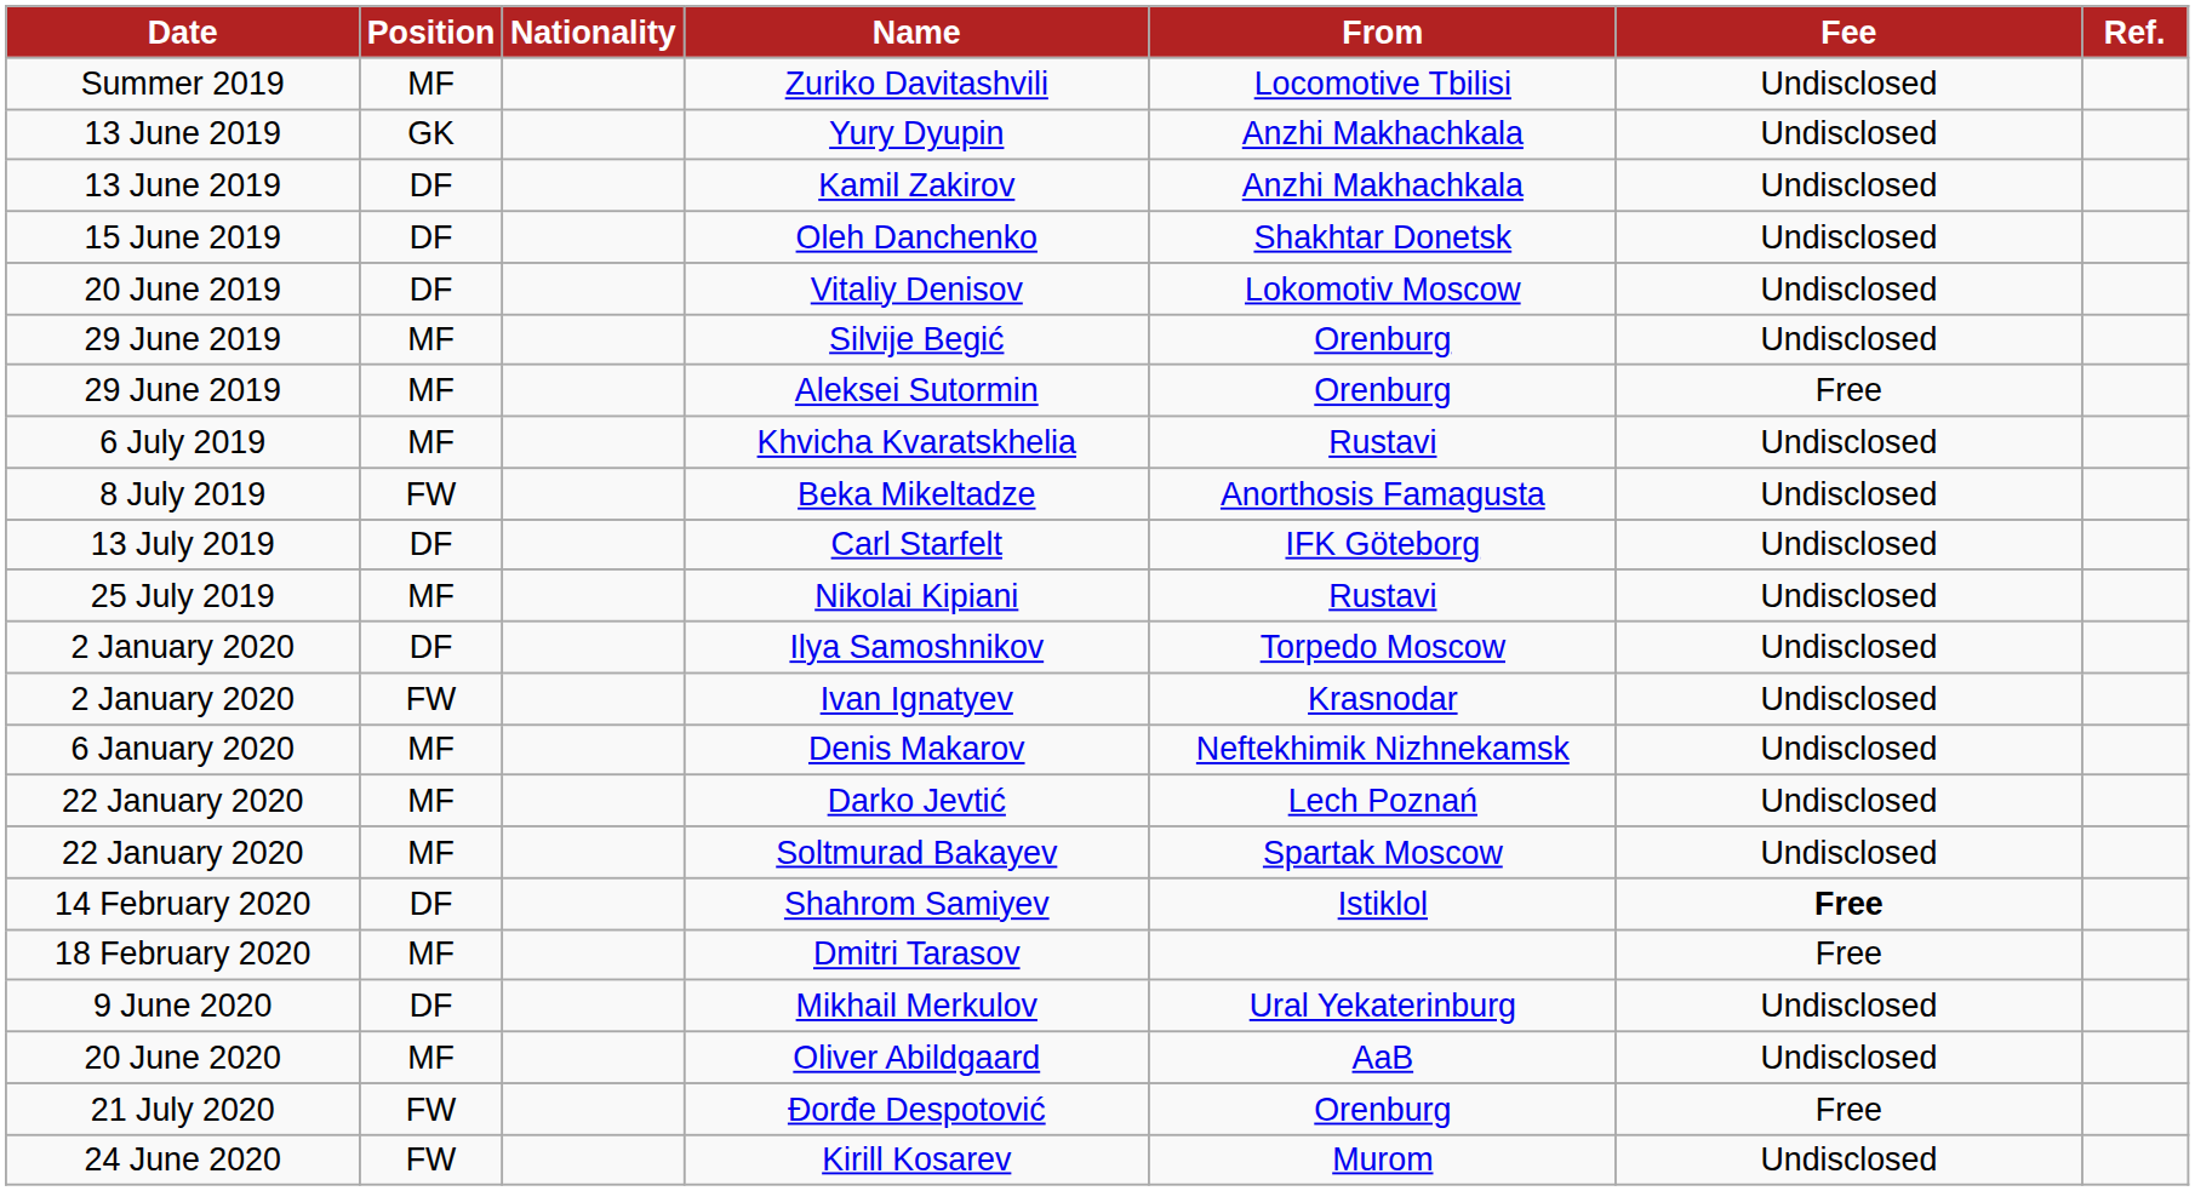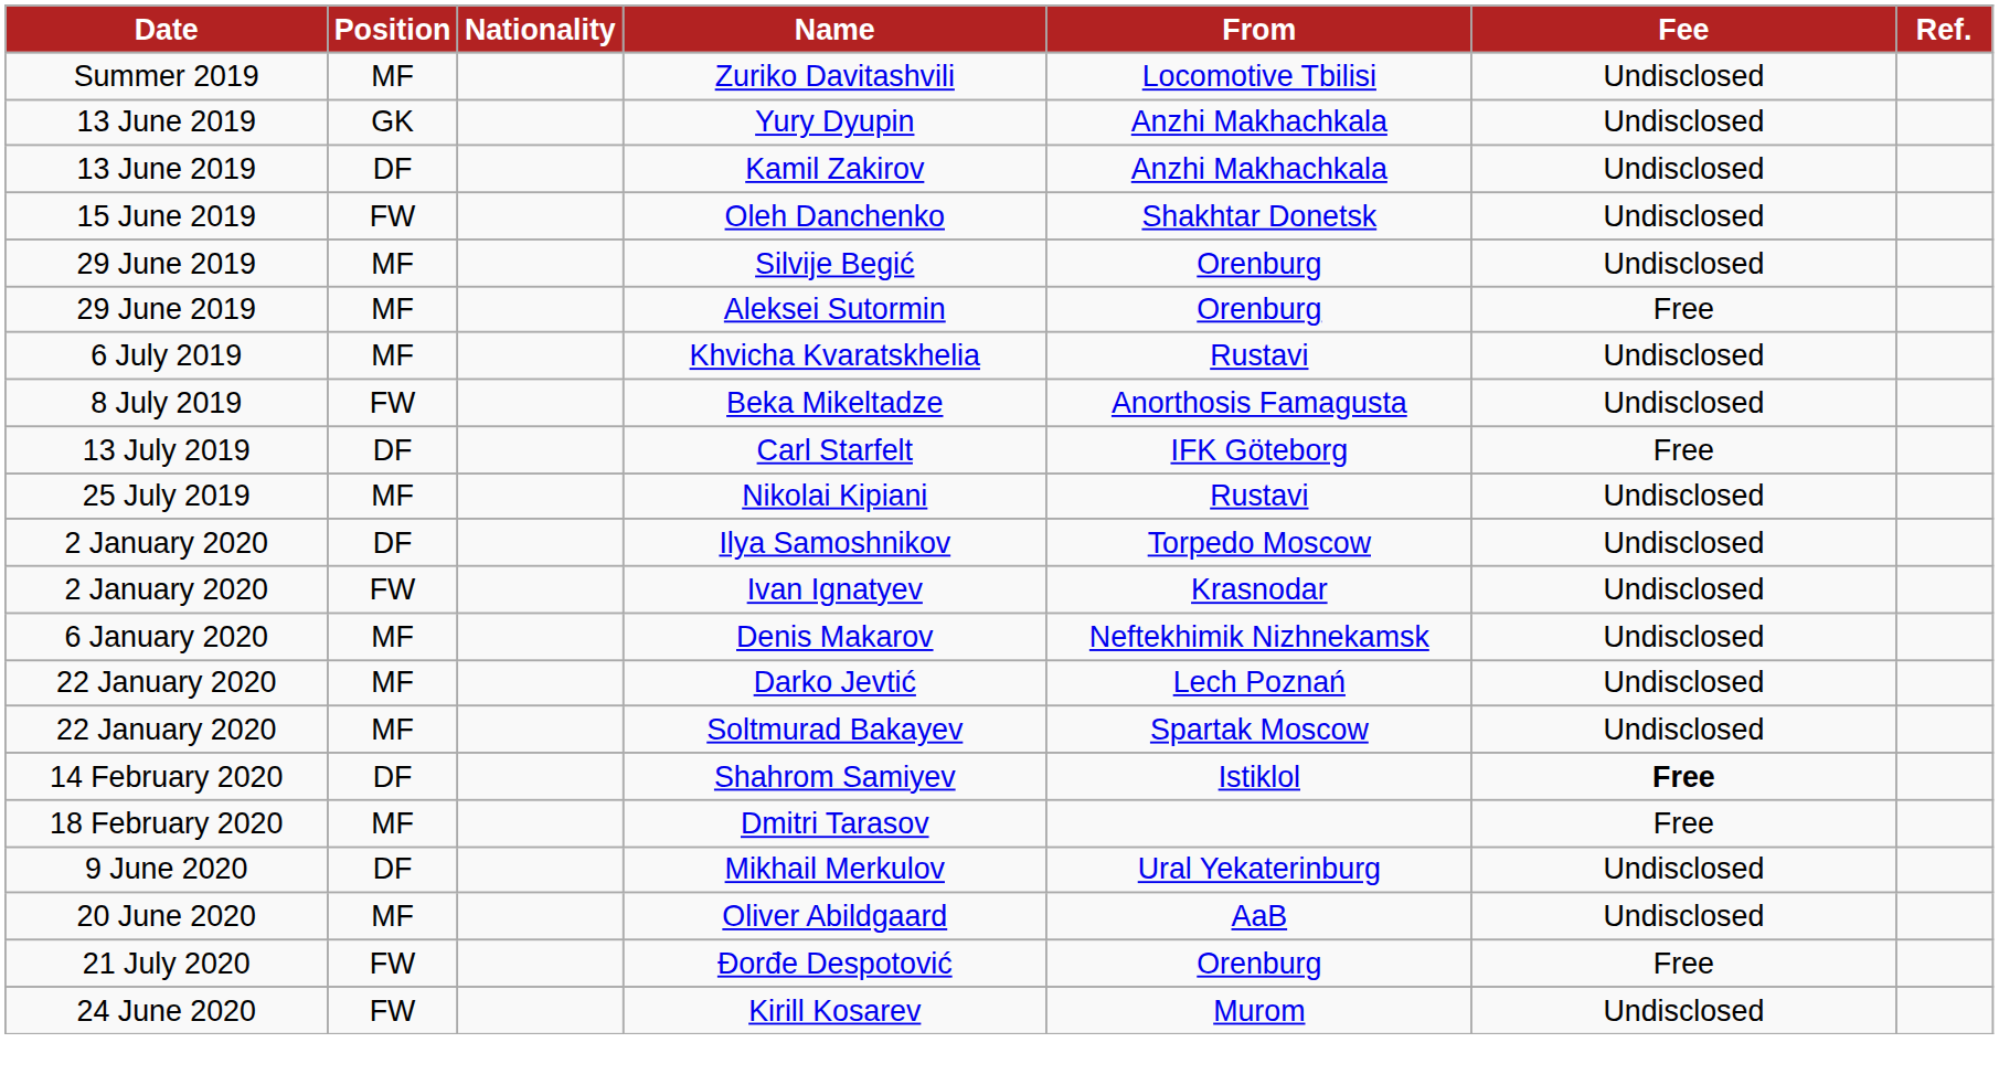 <table class="wikitable"  style="text-align:center; font-size:90%; ">
 <tr>
 <th style="background:#B22222; color:white; width:150px;">Date</th>
 <th style="background:#B22222; color:white; width:50px;">Position</th>
 <th style="background:#B22222; color:white; width:50px;">Nationality</th>
 <th style="background:#B22222; color:white; width:200px;">Name</th>
 <th style="background:#B22222; color:white; width:200px;">From</th>
 <th style="background:#B22222; color:white; width:200px;">Fee</th>
 <th style="background:#B22222; color:white; width:40px;">Ref.</th>
 </tr>
 <tr>
 <td>Summer 2019</td>
 <td>MF</td>
 <td></td>
 <td><a href='#'>Zuriko Davitashvili</a></td>
 <td><a href='#'>Locomotive Tbilisi</a></td>
 <td>Undisclosed</td>
 <td></td>
 </tr>
 <tr>
 <td>13 June 2019</td>
 <td>GK</td>
 <td></td>
 <td><a href='#'>Yury Dyupin</a></td>
 <td><a href='#'>Anzhi Makhachkala</a></td>
 <td>Undisclosed</td>
 <td></td>
 </tr>
 <tr>
 <td>13 June 2019</td>
 <td>DF</td>
 <td></td>
 <td><a href='#'>Kamil Zakirov</a></td>
 <td><a href='#'>Anzhi Makhachkala</a></td>
 <td>Undisclosed</td>
 <td></td>
 </tr>
 <tr>
 <td>15 June 2019</td>
-<td>DF</td>
+<td>FW</td>
 <td></td>
 <td><a href='#'>Oleh Danchenko</a></td>
 <td><a href='#'>Shakhtar Donetsk</a></td>
-<td>Undisclosed</td>
-<td></td>
-</tr>
-<tr>
-<td>20 June 2019</td>
-<td>DF</td>
-<td></td>
-<td><a href='#'>Vitaliy Denisov</a></td>
-<td><a href='#'>Lokomotiv Moscow</a></td>
 <td>Undisclosed</td>
 <td></td>
 </tr>
 <tr>
 <td>29 June 2019</td>
 <td>MF</td>
 <td></td>
 <td><a href='#'>Silvije Begić</a></td>
 <td><a href='#'>Orenburg</a></td>
 <td>Undisclosed</td>
 <td></td>
 </tr>
 <tr>
 <td>29 June 2019</td>
 <td>MF</td>
 <td></td>
 <td><a href='#'>Aleksei Sutormin</a></td>
 <td><a href='#'>Orenburg</a></td>
 <td>Free</td>
 <td></td>
 </tr>
 <tr>
 <td>6 July 2019</td>
 <td>MF</td>
 <td></td>
 <td><a href='#'>Khvicha Kvaratskhelia</a></td>
 <td><a href='#'>Rustavi</a></td>
 <td>Undisclosed</td>
 <td></td>
 </tr>
 <tr>
 <td>8 July 2019</td>
 <td>FW</td>
 <td></td>
 <td><a href='#'>Beka Mikeltadze</a></td>
 <td><a href='#'>Anorthosis Famagusta</a></td>
 <td>Undisclosed</td>
 <td></td>
 </tr>
 <tr>
 <td>13 July 2019</td>
 <td>DF</td>
 <td></td>
 <td><a href='#'>Carl Starfelt</a></td>
 <td><a href='#'>IFK Göteborg</a></td>
-<td>Undisclosed</td>
+<td>Free</td>
 <td></td>
 </tr>
 <tr>
 <td>25 July 2019</td>
 <td>MF</td>
 <td></td>
 <td><a href='#'>Nikolai Kipiani</a></td>
 <td><a href='#'>Rustavi</a></td>
 <td>Undisclosed</td>
 <td></td>
 </tr>
 <tr>
 <td>2 January 2020</td>
 <td>DF</td>
 <td></td>
 <td><a href='#'>Ilya Samoshnikov</a></td>
 <td><a href='#'>Torpedo Moscow</a></td>
 <td>Undisclosed</td>
 <td></td>
 </tr>
 <tr>
 <td>2 January 2020</td>
 <td>FW</td>
 <td></td>
 <td><a href='#'>Ivan Ignatyev</a></td>
 <td><a href='#'>Krasnodar</a></td>
 <td>Undisclosed</td>
 <td></td>
 </tr>
 <tr>
 <td>6 January 2020</td>
 <td>MF</td>
 <td></td>
 <td><a href='#'>Denis Makarov</a></td>
 <td><a href='#'>Neftekhimik Nizhnekamsk</a></td>
 <td>Undisclosed</td>
 <td></td>
 </tr>
 <tr>
 <td>22 January 2020</td>
 <td>MF</td>
 <td></td>
 <td><a href='#'>Darko Jevtić</a></td>
 <td><a href='#'>Lech Poznań</a></td>
 <td>Undisclosed</td>
 <td></td>
 </tr>
 <tr>
 <td>22 January 2020</td>
 <td>MF</td>
 <td></td>
 <td><a href='#'>Soltmurad Bakayev</a></td>
 <td><a href='#'>Spartak Moscow</a></td>
 <td>Undisclosed</td>
 <td></td>
 </tr>
 <tr>
 <td>14 February 2020</td>
 <td>DF</td>
 <td></td>
 <td><a href='#'>Shahrom Samiyev</a></td>
 <td><a href='#'>Istiklol</a></td>
 <td><strong>Free</strong></td>
 <td></td>
 </tr>
 <tr>
 <td>18 February 2020</td>
 <td>MF</td>
 <td></td>
 <td><a href='#'>Dmitri Tarasov</a></td>
 <td></td>
 <td>Free</td>
 <td></td>
 </tr>
 <tr>
 <td>9 June 2020</td>
 <td>DF</td>
 <td></td>
 <td><a href='#'>Mikhail Merkulov</a></td>
 <td><a href='#'>Ural Yekaterinburg</a></td>
 <td>Undisclosed</td>
 <td></td>
 </tr>
 <tr>
 <td>20 June 2020</td>
 <td>MF</td>
 <td></td>
 <td><a href='#'>Oliver Abildgaard</a></td>
 <td><a href='#'>AaB</a></td>
 <td>Undisclosed</td>
 <td></td>
 </tr>
 <tr>
 <td>21 July 2020</td>
 <td>FW</td>
 <td></td>
 <td><a href='#'>Đorđe Despotović</a></td>
 <td><a href='#'>Orenburg</a></td>
 <td>Free</td>
 <td></td>
 </tr>
 <tr>
 <td>24 June 2020</td>
 <td>FW</td>
 <td></td>
 <td><a href='#'>Kirill Kosarev</a></td>
 <td><a href='#'>Murom</a></td>
 <td>Undisclosed</td>
 <td></td>
 </tr>
 </table>
